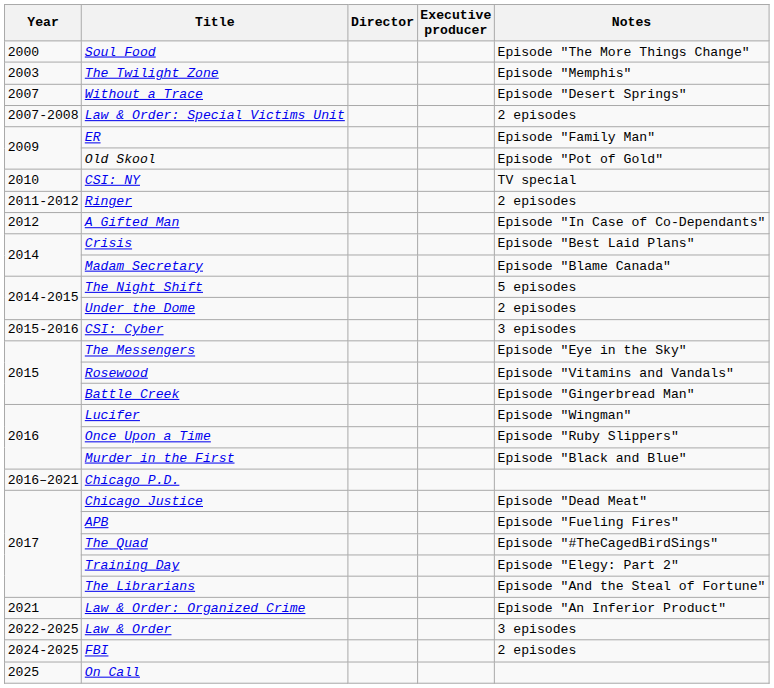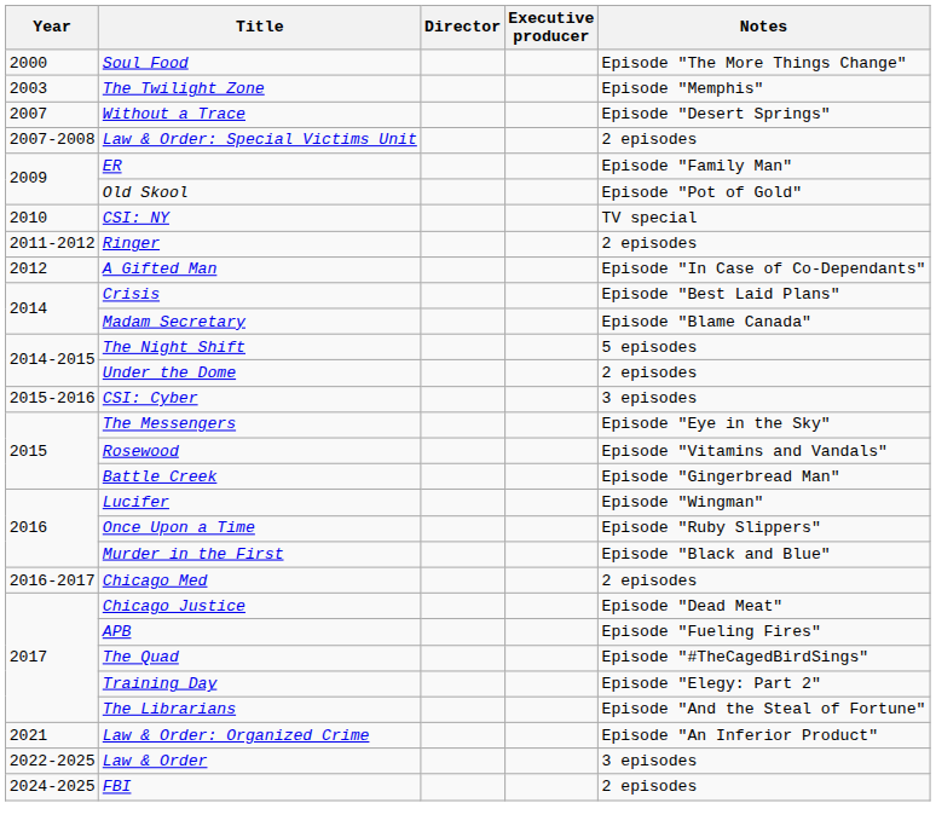 <table class="wikitable">
 <tr>
 <th>Year</th>
 <th>Title</th>
 <th>Director</th>
 <th>Executive<br>producer</th>
 <th>Notes</th>
 </tr>
 <tr>
 <td>2000</td>
 <td><em><a href='#'>Soul Food</a></em></td>
 <td></td>
 <td></td>
 <td>Episode "The More Things Change"</td>
 </tr>
 <tr>
 <td>2003</td>
 <td><em><a href='#'>The Twilight Zone</a></em></td>
 <td></td>
 <td></td>
 <td>Episode "Memphis"</td>
 </tr>
 <tr>
 <td>2007</td>
 <td><em><a href='#'>Without a Trace</a></em></td>
 <td></td>
 <td></td>
 <td>Episode "Desert Springs"</td>
 </tr>
 <tr>
 <td>2007-2008</td>
 <td><em><a href='#'>Law & Order: Special Victims Unit</a></em></td>
 <td></td>
 <td></td>
 <td>2 episodes</td>
 </tr>
 <tr>
 <td rowspan=2>2009</td>
 <td><em><a href='#'>ER</a></em></td>
 <td></td>
 <td></td>
 <td>Episode "Family Man"</td>
 </tr>
 <tr>
 <td><em>Old Skool</em></td>
 <td></td>
 <td></td>
 <td>Episode "Pot of Gold"</td>
 </tr>
 <tr>
 <td>2010</td>
 <td><em><a href='#'>CSI: NY</a></em></td>
 <td></td>
 <td></td>
 <td>TV special</td>
 </tr>
 <tr>
 <td>2011-2012</td>
 <td><em><a href='#'>Ringer</a></em></td>
 <td></td>
 <td></td>
 <td>2 episodes</td>
 </tr>
 <tr>
 <td>2012</td>
 <td><em><a href='#'>A Gifted Man</a></em></td>
 <td></td>
 <td></td>
 <td>Episode "In Case of Co-Dependants"</td>
 </tr>
 <tr>
 <td rowspan=2>2014</td>
 <td><em><a href='#'>Crisis</a></em></td>
 <td></td>
 <td></td>
 <td>Episode "Best Laid Plans"</td>
 </tr>
 <tr>
 <td><em><a href='#'>Madam Secretary</a></em></td>
 <td></td>
 <td></td>
 <td>Episode "Blame Canada"</td>
 </tr>
 <tr>
 <td rowspan=2>2014-2015</td>
 <td><em><a href='#'>The Night Shift</a></em></td>
 <td></td>
 <td></td>
 <td>5 episodes</td>
 </tr>
 <tr>
 <td><em><a href='#'>Under the Dome</a></em></td>
 <td></td>
 <td></td>
 <td>2 episodes</td>
 </tr>
 <tr>
 <td>2015-2016</td>
 <td><em><a href='#'>CSI: Cyber</a></em></td>
 <td></td>
 <td></td>
 <td>3 episodes</td>
 </tr>
 <tr>
 <td rowspan=3>2015</td>
 <td><em><a href='#'>The Messengers</a></em></td>
 <td></td>
 <td></td>
 <td>Episode "Eye in the Sky"</td>
 </tr>
 <tr>
 <td><em><a href='#'>Rosewood</a></em></td>
 <td></td>
 <td></td>
 <td>Episode "Vitamins and Vandals"</td>
 </tr>
 <tr>
 <td><a href='#'><em>Battle Creek</em></a></td>
 <td></td>
 <td></td>
 <td>Episode "Gingerbread Man"</td>
 </tr>
 <tr>
 <td rowspan=3>2016</td>
 <td><em><a href='#'>Lucifer</a></em></td>
 <td></td>
 <td></td>
 <td>Episode "Wingman"</td>
 </tr>
 <tr>
 <td><em><a href='#'>Once Upon a Time</a></em></td>
 <td></td>
 <td></td>
 <td>Episode "Ruby Slippers"</td>
 </tr>
 <tr>
 <td><em><a href='#'>Murder in the First</a></em></td>
 <td></td>
 <td></td>
 <td>Episode "Black and Blue"</td>
 </tr>
 <tr>
-<td>2016–2021</td>
-<td><em><a href='#'>Chicago P.D.</a></em></td>
+<td>2016-2017</td>
+<td><em><a href='#'>Chicago Med</a></em></td>
 <td></td>
 <td></td>
-<td></td>
+<td>2 episodes</td>
 </tr>
 <tr>
 <td rowspan=5>2017</td>
 <td><em><a href='#'>Chicago Justice</a></em></td>
 <td></td>
 <td></td>
 <td>Episode "Dead Meat"</td>
 </tr>
 <tr>
 <td><em><a href='#'>APB</a></em></td>
 <td></td>
 <td></td>
 <td>Episode "Fueling Fires"</td>
 </tr>
 <tr>
 <td><em><a href='#'>The Quad</a></em></td>
 <td></td>
 <td></td>
 <td>Episode "#TheCagedBirdSings"</td>
 </tr>
 <tr>
 <td><em><a href='#'>Training Day</a></em></td>
 <td></td>
 <td></td>
 <td>Episode "Elegy: Part 2"</td>
 </tr>
 <tr>
 <td><em><a href='#'>The Librarians</a></em></td>
 <td></td>
 <td></td>
 <td>Episode "And the Steal of Fortune"</td>
 </tr>
 <tr>
 <td>2021</td>
 <td><em><a href='#'>Law & Order: Organized Crime</a></em></td>
 <td></td>
 <td></td>
 <td>Episode "An Inferior Product"</td>
 </tr>
 <tr>
 <td>2022-2025</td>
 <td><em><a href='#'>Law & Order</a></em></td>
 <td></td>
 <td></td>
 <td>3 episodes</td>
 </tr>
 <tr>
 <td>2024-2025</td>
 <td><em><a href='#'>FBI</a></em></td>
 <td></td>
 <td></td>
 <td>2 episodes</td>
 </tr>
-<tr>
-<td>2025</td>
-<td><em><a href='#'>On Call</a></em></td>
-<td></td>
-<td></td>
-<td></td>
-</tr>
 </table>
